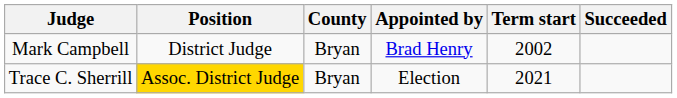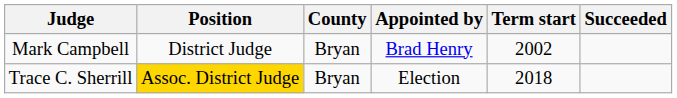 <table class="wikitable sortable" style="text-align:center">
 <tr>
 <th>Judge</th>
 <th>Position</th>
 <th>County</th>
 <th>Appointed by</th>
 <th>Term start</th>
 <th>Succeeded</th>
 </tr>
 <tr>
 <td>Mark Campbell</td>
 <td>District Judge</td>
 <td>Bryan</td>
 <td><a href='#'>Brad Henry</a></td>
 <td>2002</td>
 <td></td>
 </tr>
 <tr>
 <td>Trace C. Sherrill</td>
 <td style="background: gold;">Assoc. District Judge</td>
 <td>Bryan</td>
 <td>Election</td>
-<td>2021</td>
+<td>2018</td>
 <td></td>
 </tr>
 </table>
